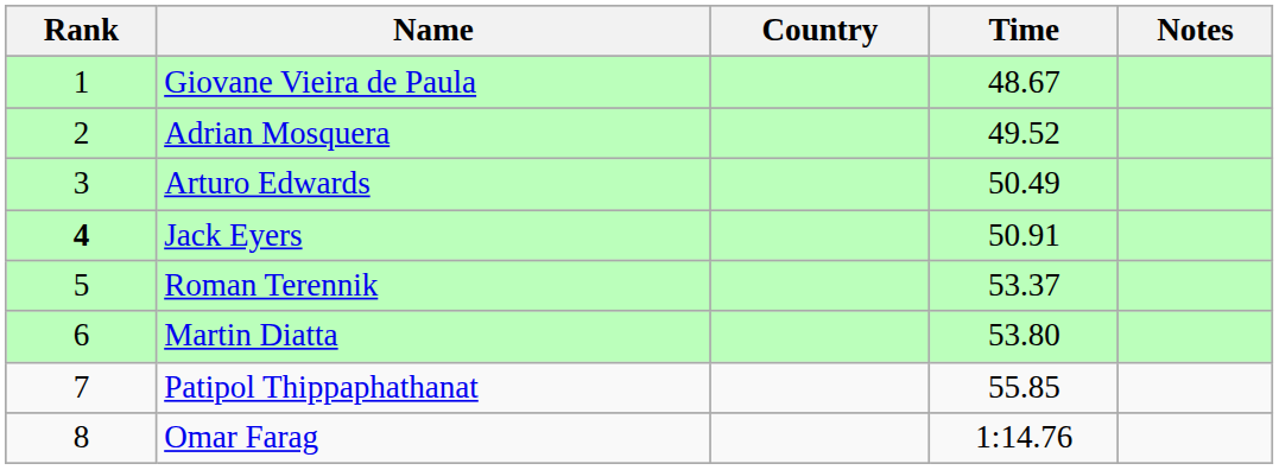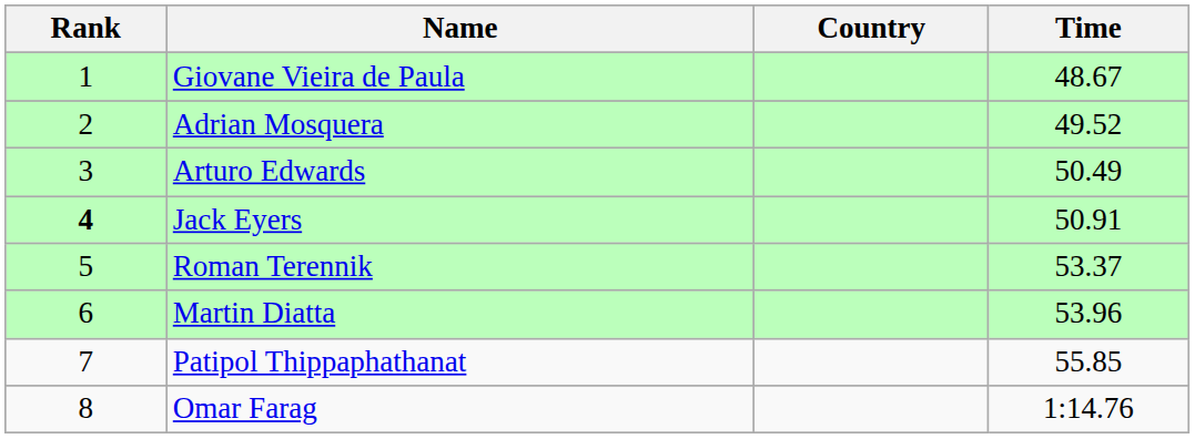 <table class="wikitable" style="text-align:center;width: 50%">
 <tr>
 <th>Rank</th>
 <th>Name</th>
 <th>Country</th>
 <th>Time</th>
-<th>Notes</th>
 </tr>
 <tr bgcolor=bbffbb>
 <td>1</td>
 <td align="left"><a href='#'>Giovane Vieira de Paula</a></td>
 <td align="left"></td>
 <td>48.67</td>
-<td></td>
 </tr>
 <tr bgcolor=bbffbb>
 <td>2</td>
 <td align="left"><a href='#'>Adrian Mosquera</a></td>
 <td align="left"></td>
 <td>49.52</td>
-<td></td>
 </tr>
 <tr bgcolor=bbffbb>
 <td>3</td>
 <td align="left"><a href='#'>Arturo Edwards</a></td>
 <td align="left"></td>
 <td>50.49</td>
-<td></td>
 </tr>
 <tr bgcolor=bbffbb>
 <td><strong>4</strong></td>
 <td align="left"><a href='#'>Jack Eyers</a></td>
 <td align="left"></td>
 <td>50.91</td>
-<td></td>
 </tr>
 <tr bgcolor=bbffbb>
 <td>5</td>
 <td align="left"><a href='#'>Roman Terennik</a></td>
 <td align="left"></td>
 <td>53.37</td>
-<td></td>
 </tr>
 <tr bgcolor=bbffbb>
 <td>6</td>
 <td align="left"><a href='#'>Martin Diatta</a></td>
 <td align="left"></td>
-<td>53.80</td>
-<td></td>
+<td>53.96</td>
 </tr>
 <tr>
 <td>7</td>
 <td align="left"><a href='#'>Patipol Thippaphathanat</a></td>
 <td align="left"></td>
 <td>55.85</td>
-<td></td>
 </tr>
 <tr>
 <td>8</td>
 <td align="left"><a href='#'>Omar Farag</a></td>
 <td align="left"></td>
 <td>1:14.76</td>
-<td></td>
 </tr>
 </table>
